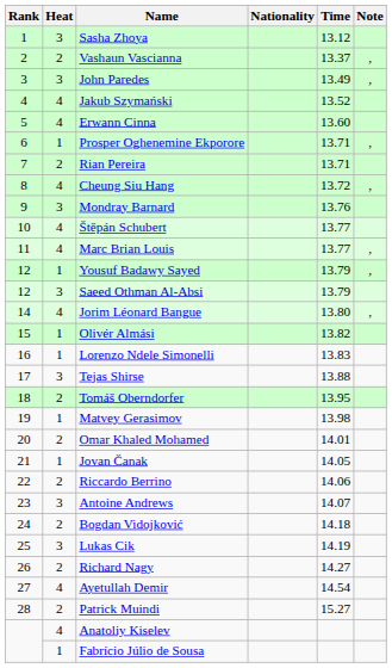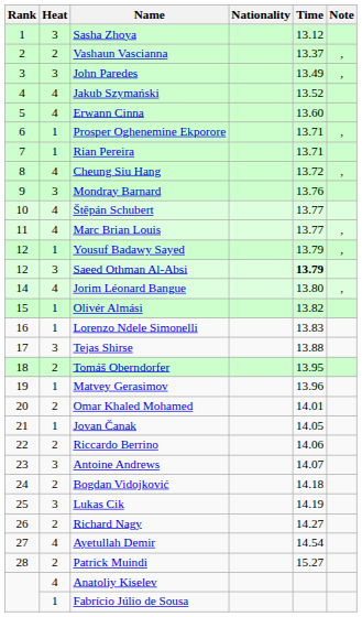 <table class="wikitable sortable" style="text-align:center">
 <tr>
 <th>Rank</th>
 <th>Heat</th>
 <th>Name</th>
 <th>Nationality</th>
 <th>Time</th>
 <th>Note</th>
 </tr>
 <tr bgcolor=ccffcc>
 <td>1</td>
 <td>3</td>
 <td align=left><a href='#'>Sasha Zhoya</a></td>
 <td align=left></td>
 <td>13.12</td>
 <td></td>
 </tr>
 <tr bgcolor=ccffcc>
 <td>2</td>
 <td>2</td>
 <td align=left><a href='#'>Vashaun Vascianna</a></td>
 <td align=left></td>
 <td>13.37</td>
 <td>, </td>
 </tr>
 <tr bgcolor=ccffcc>
 <td>3</td>
 <td>3</td>
 <td align=left><a href='#'>John Paredes</a></td>
 <td align=left></td>
 <td>13.49</td>
 <td>, </td>
 </tr>
 <tr bgcolor=ccffcc>
 <td>4</td>
 <td>4</td>
 <td align=left><a href='#'>Jakub Szymański</a></td>
 <td align=left></td>
 <td>13.52</td>
 <td></td>
 </tr>
 <tr bgcolor=ccffcc>
 <td>5</td>
 <td>4</td>
 <td align=left><a href='#'>Erwann Cinna</a></td>
 <td align=left></td>
 <td>13.60</td>
 <td></td>
 </tr>
 <tr bgcolor=ccffcc>
 <td>6</td>
 <td>1</td>
 <td align=left><a href='#'>Prosper Oghenemine Ekporore</a></td>
 <td align=left></td>
 <td>13.71</td>
 <td>, </td>
 </tr>
 <tr bgcolor=ccffcc>
 <td>7</td>
-<td>2</td>
+<td>1</td>
 <td align=left><a href='#'>Rian Pereira</a></td>
 <td align=left></td>
 <td>13.71</td>
 <td></td>
 </tr>
 <tr bgcolor=ccffcc>
 <td>8</td>
 <td>4</td>
 <td align=left><a href='#'>Cheung Siu Hang</a></td>
 <td align=left></td>
 <td>13.72</td>
 <td>, </td>
 </tr>
 <tr bgcolor=ccffcc>
 <td>9</td>
 <td>3</td>
 <td align=left><a href='#'>Mondray Barnard</a></td>
 <td align=left></td>
 <td>13.76</td>
 <td></td>
 </tr>
 <tr bgcolor=ddffdd>
 <td>10</td>
 <td>4</td>
 <td align=left><a href='#'>Štěpán Schubert</a></td>
 <td align=left></td>
 <td>13.77</td>
 <td></td>
 </tr>
 <tr bgcolor=ddffdd>
 <td>11</td>
 <td>4</td>
 <td align=left><a href='#'>Marc Brian Louis</a></td>
 <td align=left></td>
 <td>13.77</td>
 <td>, </td>
 </tr>
 <tr bgcolor=ccffcc>
 <td>12</td>
 <td>1</td>
 <td align=left><a href='#'>Yousuf Badawy Sayed</a></td>
 <td align=left></td>
 <td>13.79</td>
 <td>, </td>
 </tr>
 <tr bgcolor=ddffdd>
 <td>12</td>
 <td>3</td>
 <td align=left><a href='#'>Saeed Othman Al-Absi</a></td>
 <td align=left></td>
-<td>13.79</td>
+<td><strong>13.79</strong></td>
 <td></td>
 </tr>
 <tr bgcolor=ddffdd>
 <td>14</td>
 <td>4</td>
 <td align=left><a href='#'>Jorim Léonard Bangue</a></td>
 <td align=left></td>
 <td>13.80</td>
 <td>, </td>
 </tr>
 <tr bgcolor=ccffcc>
 <td>15</td>
 <td>1</td>
 <td align=left><a href='#'>Olivér Almási</a></td>
 <td align=left></td>
 <td>13.82</td>
 <td></td>
 </tr>
 <tr>
 <td>16</td>
 <td>1</td>
 <td align=left><a href='#'>Lorenzo Ndele Simonelli</a></td>
 <td align=left></td>
 <td>13.83</td>
 <td></td>
 </tr>
 <tr>
 <td>17</td>
 <td>3</td>
 <td align=left><a href='#'>Tejas Shirse</a></td>
 <td align=left></td>
 <td>13.88</td>
 <td></td>
 </tr>
 <tr bgcolor=ccffcc>
 <td>18</td>
 <td>2</td>
 <td align=left><a href='#'>Tomáš Oberndorfer</a></td>
 <td align=left></td>
 <td>13.95</td>
 <td></td>
 </tr>
 <tr>
 <td>19</td>
 <td>1</td>
 <td align=left><a href='#'>Matvey Gerasimov</a></td>
 <td align=left></td>
-<td>13.98</td>
+<td>13.96</td>
 <td></td>
 </tr>
 <tr>
 <td>20</td>
 <td>2</td>
 <td align=left><a href='#'>Omar Khaled Mohamed</a></td>
 <td align=left></td>
 <td>14.01</td>
 <td></td>
 </tr>
 <tr>
 <td>21</td>
 <td>1</td>
 <td align=left><a href='#'>Jovan Čanak</a></td>
 <td align=left></td>
 <td>14.05</td>
 <td></td>
 </tr>
 <tr>
 <td>22</td>
 <td>2</td>
 <td align=left><a href='#'>Riccardo Berrino</a></td>
 <td align=left></td>
 <td>14.06</td>
 <td></td>
 </tr>
 <tr>
 <td>23</td>
 <td>3</td>
 <td align=left><a href='#'>Antoine Andrews</a></td>
 <td align=left></td>
 <td>14.07</td>
 <td></td>
 </tr>
 <tr>
 <td>24</td>
 <td>2</td>
 <td align=left><a href='#'>Bogdan Vidojković</a></td>
 <td align=left></td>
 <td>14.18</td>
 <td></td>
 </tr>
 <tr>
 <td>25</td>
 <td>3</td>
 <td align=left><a href='#'>Lukas Cik</a></td>
 <td align=left></td>
 <td>14.19</td>
 <td></td>
 </tr>
 <tr>
 <td>26</td>
 <td>2</td>
 <td align=left><a href='#'>Richard Nagy</a></td>
 <td align=left></td>
 <td>14.27</td>
 <td></td>
 </tr>
 <tr>
 <td>27</td>
 <td>4</td>
 <td align=left><a href='#'>Ayetullah Demir</a></td>
 <td align=left></td>
 <td>14.54</td>
 <td></td>
 </tr>
 <tr>
 <td>28</td>
 <td>2</td>
 <td align=left><a href='#'>Patrick Muindi</a></td>
 <td align=left></td>
 <td>15.27</td>
 <td></td>
 </tr>
 <tr>
 <td rowspan=2></td>
 <td>4</td>
 <td align=left><a href='#'>Anatoliy Kiselev</a></td>
 <td align=left></td>
 <td></td>
 <td></td>
 </tr>
 <tr>
 <td>1</td>
 <td align=left><a href='#'>Fabrício Júlio de Sousa</a></td>
 <td align=left></td>
 <td></td>
 <td></td>
 </tr>
 </table>
